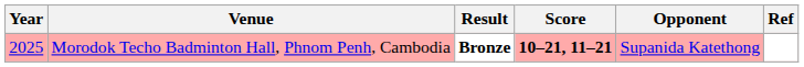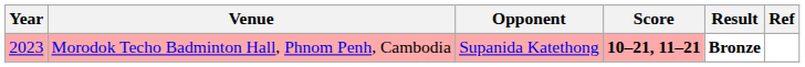 <table class="sortable wikitable" style="font-size: 90%;">
 <tr>
 <th>Year</th>
 <th>Venue</th>
+<th>Opponent</th>
+<th>Score</th>
 <th>Result</th>
-<th>Score</th>
-<th>Opponent</th>
 <th>Ref</th>
 </tr>
 <tr style="background:#FFAAAA">
-<td align="center"><a href='#'>2025</a></td>
+<td align="center"><a href='#'>2023</a></td>
 <td align="left"><a href='#'>Morodok Techo Badminton Hall</a>, <a href='#'>Phnom Penh</a>, Cambodia</td>
+<td align="left"> <a href='#'>Supanida Katethong</a></td>
+<td align="left"><strong>10–21, 11–21</strong></td>
 <td style="text-align:left; background:white"> <strong>Bronze</strong></td>
-<td align="left"><strong>10–21, 11–21</strong></td>
-<td align="left"> <a href='#'>Supanida Katethong</a></td>
 <td style="text-align:center; background:white"></td>
 </tr>
 </table>
